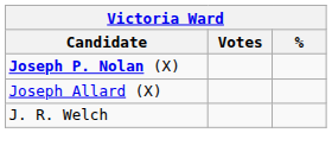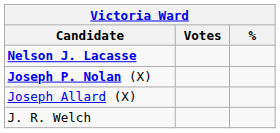 <table class="wikitable">
 <tr>
 <th colspan="3"><a href='#'>Victoria Ward</a></th>
 </tr>
 <tr>
 <th style="width: 170px">Candidate</th>
 <th style="width: 50px">Votes</th>
 <th style="width: 40px">%</th>
+</tr>
+<tr>
+<td><strong><a href='#'>Nelson J. Lacasse</a></strong></td>
+<td></td>
+<td></td>
 </tr>
 <tr>
 <td><strong><a href='#'>Joseph P. Nolan</a></strong> (X)</td>
 <td></td>
 <td></td>
 </tr>
 <tr>
 <td><a href='#'>Joseph Allard</a> (X)</td>
 <td></td>
 <td></td>
 </tr>
 <tr>
 <td>J. R. Welch</td>
 <td></td>
 <td></td>
 </tr>
 </table>
